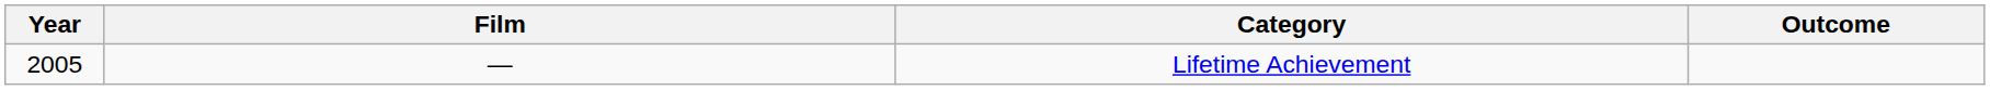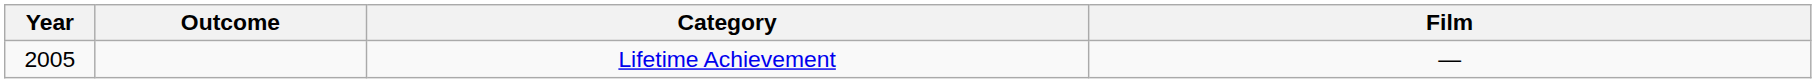 <table class="wikitable" style="width:100%;">
 <tr>
 <th width=5%>Year</th>
+<th style="width:15%;">Outcome</th>
+<th style="width:40%;">Category</th>
 <th style="width:40%;">Film</th>
-<th style="width:40%;">Category</th>
-<th style="width:15%;">Outcome</th>
 </tr>
 <tr>
 <td style="text-align:center;">2005</td>
+<td></td>
+<td style="text-align:center;"><a href='#'>Lifetime Achievement</a></td>
 <td style="text-align:center;">—</td>
-<td style="text-align:center;"><a href='#'>Lifetime Achievement</a></td>
-<td></td>
 </tr>
 </table>
